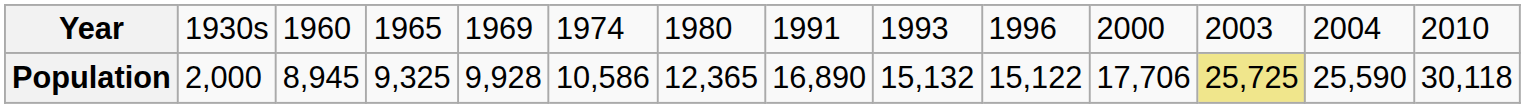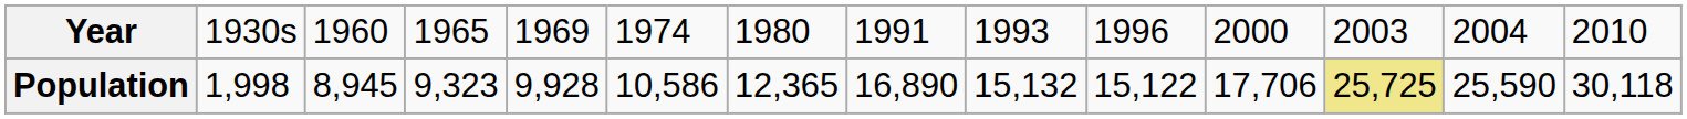 <table class="wikitable">
 <tr>
 <th>Year</th>
 <td>1930s</td>
 <td>1960</td>
 <td>1965</td>
 <td>1969</td>
 <td>1974</td>
 <td>1980</td>
 <td>1991</td>
 <td>1993</td>
 <td>1996</td>
 <td>2000</td>
 <td>2003</td>
 <td>2004</td>
 <td>2010</td>
 </tr>
 <tr>
 <th>Population</th>
-<td>2,000</td>
+<td>1,998</td>
 <td>8,945</td>
-<td>9,325</td>
+<td>9,323</td>
 <td>9,928</td>
 <td>10,586</td>
 <td>12,365</td>
 <td>16,890</td>
 <td>15,132</td>
 <td>15,122</td>
 <td>17,706</td>
 <td style="background: khaki;">25,725</td>
 <td>25,590</td>
 <td>30,118</td>
 </tr>
 </table>
